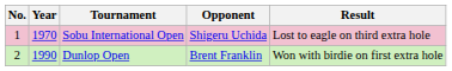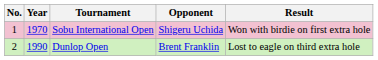 <table class="wikitable" style="font-size:95%;">
 <tr>
 <th>No.</th>
 <th>Year</th>
 <th>Tournament</th>
 <th>Opponent</th>
 <th>Result</th>
 </tr>
 <tr style="background:#F2C1D1;">
 <td align=center>1</td>
 <td><a href='#'>1970</a></td>
 <td><a href='#'>Sobu International Open</a></td>
 <td> <a href='#'>Shigeru Uchida</a></td>
-<td>Lost to eagle on third extra hole</td>
+<td>Won with birdie on first extra hole</td>
 </tr>
 <tr style="background:#D0F0C0;">
 <td align=center>2</td>
 <td><a href='#'>1990</a></td>
 <td><a href='#'>Dunlop Open</a></td>
 <td> <a href='#'>Brent Franklin</a></td>
-<td>Won with birdie on first extra hole</td>
+<td>Lost to eagle on third extra hole</td>
 </tr>
 </table>
